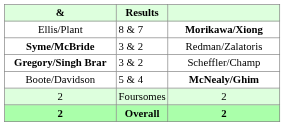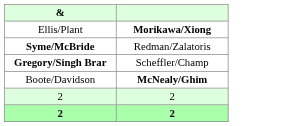 <table border="1" cellpadding="3" style="border-collapse:collapse; text-align:center;">
 <tr style="background:#ddffdd;">
 <th width=160> & </th>
-<th>Results</th>
 <th width=160></th>
 </tr>
 <tr>
 <td>Ellis/Plant</td>
-<td align=left> 8 & 7</td>
 <td><strong>Morikawa/Xiong</strong></td>
 </tr>
 <tr>
 <td><strong>Syme/McBride</strong></td>
-<td align=left> 3 & 2</td>
 <td>Redman/Zalatoris</td>
 </tr>
 <tr>
 <td><strong>Gregory/Singh Brar</strong></td>
-<td align=left> 3 & 2</td>
 <td>Scheffler/Champ</td>
 </tr>
 <tr>
 <td>Boote/Davidson</td>
-<td align=left> 5 & 4</td>
 <td><strong>McNealy/Ghim</strong></td>
 </tr>
 <tr style="background:#ddffdd;">
 <td>2</td>
-<td>Foursomes</td>
 <td>2</td>
 </tr>
 <tr style="background:#aaffaa;">
 <th>2</th>
-<th>Overall</th>
 <th>2</th>
 </tr>
 </table>
